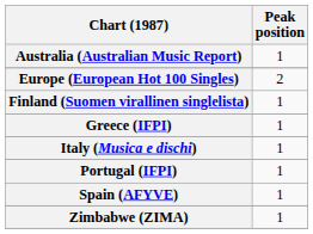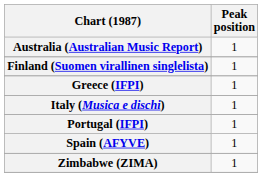 <table class="wikitable sortable plainrowheaders">
 <tr>
 <th scope="col">Chart (1987)</th>
 <th scope="col">Peak<br>position</th>
 </tr>
 <tr>
 <th scope="row">Australia (<a href='#'>Australian Music Report</a>)</th>
 <td style="text-align:center;">1</td>
 </tr>
 <tr>
 </tr>
 <tr>
 </tr>
 <tr>
-</tr>
-<tr>
-<th scope="row">Europe (<a href='#'>European Hot 100 Singles</a>)</th>
-<td style="text-align:center;">2</td>
 </tr>
 <tr>
 <th scope="row">Finland (<a href='#'>Suomen virallinen singlelista</a>)</th>
 <td style="text-align:center;">1</td>
 </tr>
 <tr>
 </tr>
 <tr>
 <th scope="row">Greece (<a href='#'>IFPI</a>)</th>
 <td style="text-align:center;">1</td>
 </tr>
 <tr>
 </tr>
 <tr>
 <th scope="row">Italy (<em><a href='#'>Musica e dischi</a></em>)</th>
 <td style="text-align:center;">1</td>
 </tr>
 <tr>
 </tr>
 <tr>
 </tr>
 <tr>
 </tr>
 <tr>
 </tr>
 <tr>
 <th scope="row">Portugal (<a href='#'>IFPI</a>)</th>
 <td style="text-align:center;">1</td>
 </tr>
 <tr>
 <th scope="row">Spain (<a href='#'>AFYVE</a>)</th>
 <td style="text-align:center;">1</td>
 </tr>
 <tr>
 </tr>
 <tr>
 </tr>
 <tr>
 </tr>
 <tr>
 </tr>
 <tr>
 </tr>
 <tr>
 </tr>
 <tr>
 </tr>
 <tr>
 </tr>
 <tr>
 <th scope="row">Zimbabwe (ZIMA)</th>
 <td style="text-align:center;">1</td>
 </tr>
 <tr>
 </tr>
 </table>
